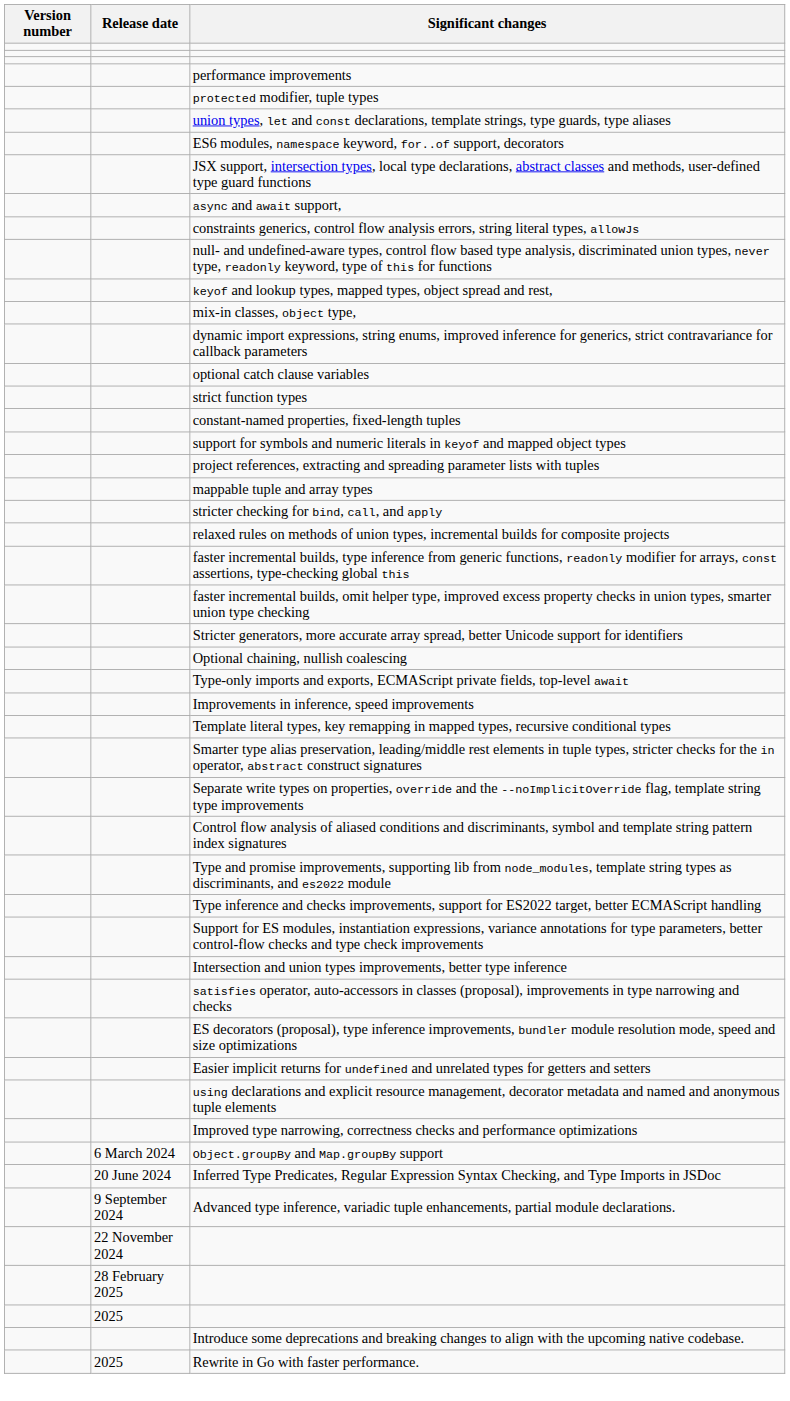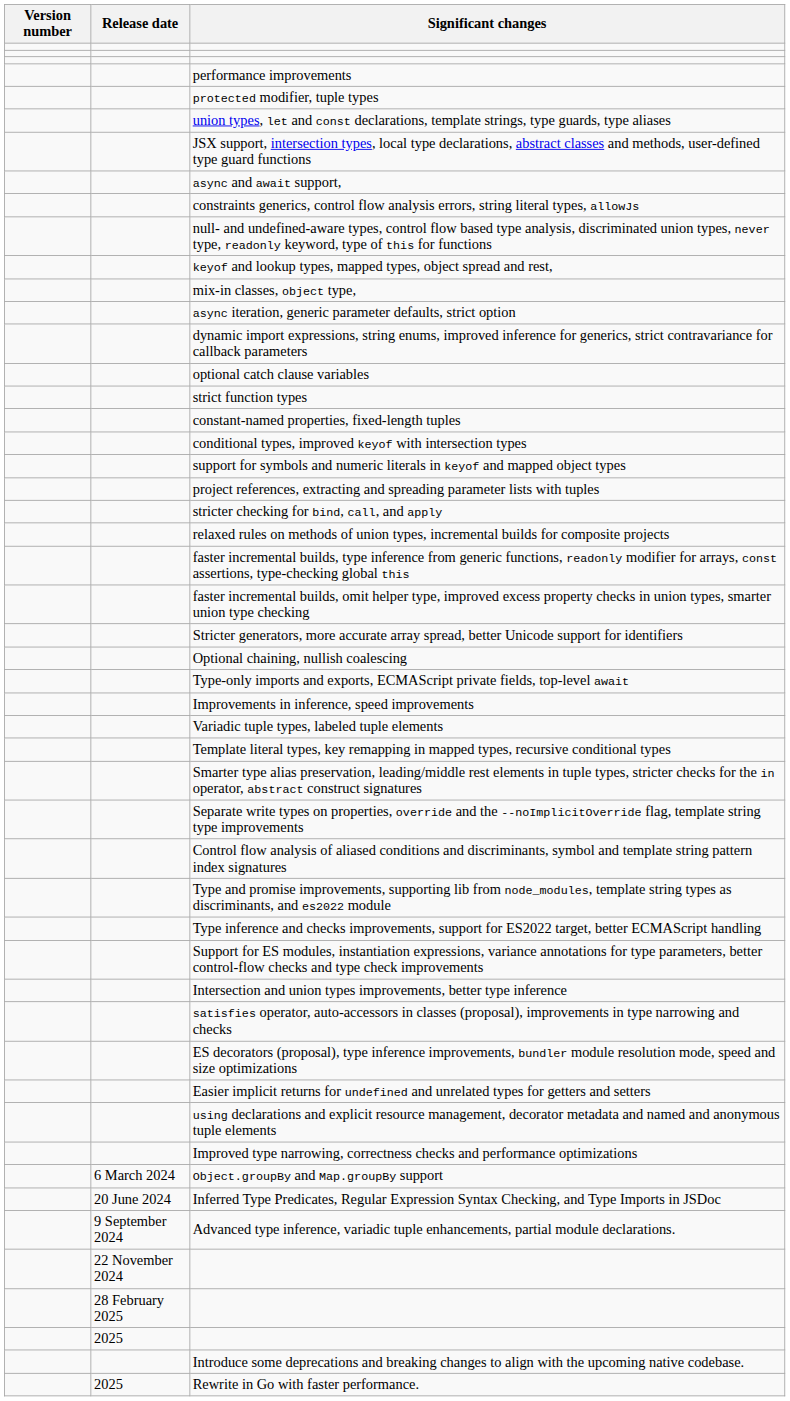 <table class="wikitable sortable">
 <tr>
 <th>Version number</th>
 <th>Release date</th>
 <th>Significant changes</th>
 </tr>
 <tr>
 <td></td>
 <td></td>
 <td></td>
 </tr>
 <tr>
 <td></td>
 <td></td>
 <td></td>
 </tr>
 <tr>
 <td></td>
 <td></td>
 <td></td>
 </tr>
 <tr>
 <td></td>
 <td></td>
 <td>performance improvements</td>
 </tr>
 <tr>
 <td></td>
 <td></td>
 <td><code>protected</code> modifier, tuple types</td>
 </tr>
 <tr>
 <td></td>
 <td></td>
 <td><a href='#'>union types</a>, <code>let</code> and <code>const</code> declarations, template strings, type guards, type aliases</td>
 </tr>
 <tr>
 <td></td>
 <td></td>
-<td>ES6 modules, <code>namespace</code> keyword, <code>for..of</code> support, decorators</td>
-</tr>
-<tr>
-<td></td>
-<td></td>
 <td>JSX support, <a href='#'>intersection types</a>, local type declarations, <a href='#'>abstract classes</a> and methods, user-defined type guard functions</td>
 </tr>
 <tr>
 <td></td>
 <td></td>
 <td><code>async</code> and <code>await</code> support,</td>
 </tr>
 <tr>
 <td></td>
 <td></td>
 <td>constraints generics, control flow analysis errors, string literal types, <code>allowJs</code></td>
 </tr>
 <tr>
 <td></td>
 <td></td>
 <td>null- and undefined-aware types, control flow based type analysis, discriminated union types, <code>never</code> type, <code>readonly</code> keyword, type of <code>this</code> for functions</td>
 </tr>
 <tr>
 <td></td>
 <td></td>
 <td><code>keyof</code> and lookup types, mapped types, object spread and rest,</td>
 </tr>
 <tr>
 <td></td>
 <td></td>
 <td>mix-in classes, <code>object</code> type,</td>
 </tr>
 <tr>
 <td></td>
 <td></td>
+<td><code>async</code> iteration, generic parameter defaults, strict option</td>
+</tr>
+<tr>
+<td></td>
+<td></td>
 <td>dynamic import expressions, string enums, improved inference for generics, strict contravariance for callback parameters</td>
 </tr>
 <tr>
 <td></td>
 <td></td>
 <td>optional catch clause variables</td>
 </tr>
 <tr>
 <td></td>
 <td></td>
 <td>strict function types</td>
 </tr>
 <tr>
 <td></td>
 <td></td>
 <td>constant-named properties, fixed-length tuples</td>
 </tr>
 <tr>
 <td></td>
 <td></td>
+<td>conditional types, improved <code>keyof</code> with intersection types</td>
+</tr>
+<tr>
+<td></td>
+<td></td>
 <td>support for symbols and numeric literals in <code>keyof</code> and mapped object types</td>
 </tr>
 <tr>
 <td></td>
 <td></td>
 <td>project references, extracting and spreading parameter lists with tuples</td>
-</tr>
-<tr>
-<td></td>
-<td></td>
-<td>mappable tuple and array types</td>
 </tr>
 <tr>
 <td></td>
 <td></td>
 <td>stricter checking for <code>bind</code>, <code>call</code>, and <code>apply</code></td>
 </tr>
 <tr>
 <td></td>
 <td></td>
 <td>relaxed rules on methods of union types, incremental builds for composite projects</td>
 </tr>
 <tr>
 <td></td>
 <td></td>
 <td>faster incremental builds, type inference from generic functions, <code>readonly</code> modifier for arrays, <code>const</code> assertions, type-checking global <code>this</code></td>
 </tr>
 <tr>
 <td></td>
 <td></td>
 <td>faster incremental builds, omit helper type, improved excess property checks in union types, smarter union type checking</td>
 </tr>
 <tr>
 <td></td>
 <td></td>
 <td>Stricter generators, more accurate array spread, better Unicode support for identifiers</td>
 </tr>
 <tr>
 <td></td>
 <td></td>
 <td>Optional chaining, nullish coalescing</td>
 </tr>
 <tr>
 <td></td>
 <td></td>
 <td>Type-only imports and exports, ECMAScript private fields, top-level <code>await</code></td>
 </tr>
 <tr>
 <td></td>
 <td></td>
 <td>Improvements in inference, speed improvements</td>
+</tr>
+<tr>
+<td></td>
+<td></td>
+<td>Variadic tuple types, labeled tuple elements</td>
 </tr>
 <tr>
 <td></td>
 <td></td>
 <td>Template literal types, key remapping in mapped types, recursive conditional types</td>
 </tr>
 <tr>
 <td></td>
 <td></td>
 <td>Smarter type alias preservation, leading/middle rest elements in tuple types, stricter checks for the <code>in</code> operator, <code>abstract</code> construct signatures</td>
 </tr>
 <tr>
 <td></td>
 <td></td>
 <td>Separate write types on properties, <code>override</code> and the <code>--noImplicitOverride</code> flag, template string type improvements</td>
 </tr>
 <tr>
 <td></td>
 <td></td>
 <td>Control flow analysis of aliased conditions and discriminants, symbol and template string pattern index signatures</td>
 </tr>
 <tr>
 <td></td>
 <td></td>
 <td>Type and promise improvements, supporting lib from <code>node_modules</code>, template string types as discriminants, and <code>es2022</code> module</td>
 </tr>
 <tr>
 <td></td>
 <td></td>
 <td>Type inference and checks improvements, support for ES2022 target, better ECMAScript handling</td>
 </tr>
 <tr>
 <td></td>
 <td></td>
 <td>Support for ES modules, instantiation expressions, variance annotations for type parameters, better control-flow checks and type check improvements</td>
 </tr>
 <tr>
 <td></td>
 <td></td>
 <td>Intersection and union types improvements, better type inference</td>
 </tr>
 <tr>
 <td></td>
 <td></td>
 <td><code>satisfies</code> operator, auto-accessors in classes (proposal), improvements in type narrowing and checks</td>
 </tr>
 <tr>
 <td></td>
 <td></td>
 <td>ES decorators (proposal), type inference improvements, <code>bundler</code> module resolution mode, speed and size optimizations</td>
 </tr>
 <tr>
 <td></td>
 <td></td>
 <td>Easier implicit returns for <code>undefined</code> and unrelated types for getters and setters</td>
 </tr>
 <tr>
 <td></td>
 <td></td>
 <td><code>using</code> declarations and explicit resource management, decorator metadata and named and anonymous tuple elements</td>
 </tr>
 <tr>
 <td></td>
 <td></td>
 <td>Improved type narrowing, correctness checks and performance optimizations</td>
 </tr>
 <tr>
 <td></td>
 <td>6 March 2024</td>
 <td><code>Object.groupBy</code> and <code>Map.groupBy</code> support</td>
 </tr>
 <tr>
 <td></td>
 <td>20 June 2024</td>
 <td>Inferred Type Predicates, Regular Expression Syntax Checking, and Type Imports in JSDoc</td>
 </tr>
 <tr>
 <td></td>
 <td>9 September 2024</td>
 <td>Advanced type inference, variadic tuple enhancements, partial module declarations.</td>
 </tr>
 <tr>
 <td></td>
 <td>22 November 2024</td>
 <td></td>
 </tr>
 <tr>
 <td></td>
 <td>28 February 2025</td>
 <td></td>
 </tr>
 <tr>
 <td></td>
 <td>2025</td>
 <td></td>
 </tr>
 <tr>
 <td></td>
 <td></td>
 <td>Introduce some deprecations and breaking changes to align with the upcoming native codebase.</td>
 </tr>
 <tr>
 <td></td>
 <td>2025</td>
 <td>Rewrite in Go with faster performance.</td>
 </tr>
 </table>
